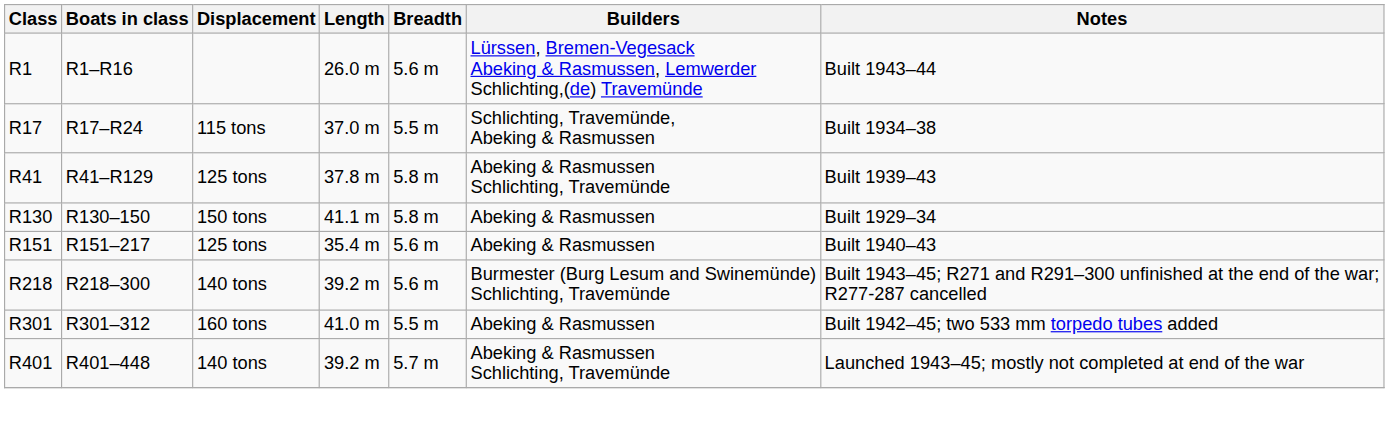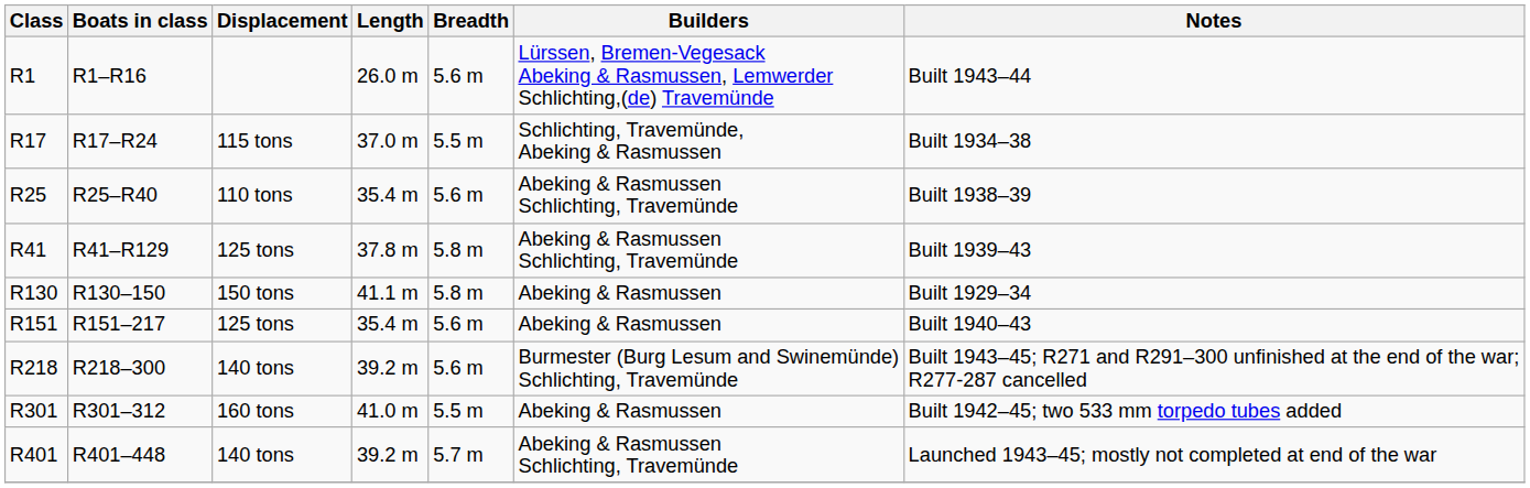 <table class="wikitable">
 <tr>
 <th>Class</th>
 <th>Boats in class</th>
 <th>Displacement</th>
 <th>Length</th>
 <th>Breadth</th>
 <th>Builders</th>
 <th>Notes</th>
 </tr>
 <tr>
 <td>R1</td>
 <td>R1–R16</td>
 <td></td>
 <td>26.0 m</td>
 <td>5.6 m</td>
 <td><a href='#'>Lürssen</a>, <a href='#'>Bremen-Vegesack</a><br><a href='#'>Abeking & Rasmussen</a>, <a href='#'>Lemwerder</a><br>Schlichting,(<a href='#'>de</a>) <a href='#'>Travemünde</a></td>
 <td>Built 1943–44</td>
 </tr>
 <tr>
 <td>R17</td>
 <td>R17–R24</td>
 <td>115 tons</td>
 <td>37.0 m</td>
 <td>5.5 m</td>
 <td>Schlichting, Travemünde,<br>Abeking & Rasmussen</td>
 <td>Built 1934–38</td>
+</tr>
+<tr>
+<td>R25</td>
+<td>R25–R40</td>
+<td>110 tons</td>
+<td>35.4 m</td>
+<td>5.6 m</td>
+<td>Abeking & Rasmussen<br>Schlichting, Travemünde</td>
+<td>Built 1938–39</td>
 </tr>
 <tr>
 <td>R41</td>
 <td>R41–R129</td>
 <td>125 tons</td>
 <td>37.8 m</td>
 <td>5.8 m</td>
 <td>Abeking & Rasmussen<br>Schlichting, Travemünde</td>
 <td>Built 1939–43</td>
 </tr>
 <tr>
 <td>R130</td>
 <td>R130–150</td>
 <td>150 tons</td>
 <td>41.1 m</td>
 <td>5.8 m</td>
 <td>Abeking & Rasmussen</td>
 <td>Built 1929–34</td>
 </tr>
 <tr>
 <td>R151</td>
 <td>R151–217</td>
 <td>125 tons</td>
 <td>35.4 m</td>
 <td>5.6 m</td>
 <td>Abeking & Rasmussen</td>
 <td>Built 1940–43</td>
 </tr>
 <tr>
 <td>R218</td>
 <td>R218–300</td>
 <td>140 tons</td>
 <td>39.2 m</td>
 <td>5.6 m</td>
 <td>Burmester (Burg Lesum and Swinemünde)<br>Schlichting, Travemünde</td>
 <td>Built 1943–45; R271 and R291–300 unfinished at the end of the war;<br>R277-287 cancelled</td>
 </tr>
 <tr>
 <td>R301</td>
 <td>R301–312</td>
 <td>160 tons</td>
 <td>41.0 m</td>
 <td>5.5 m</td>
 <td>Abeking & Rasmussen</td>
 <td>Built 1942–45; two 533 mm <a href='#'>torpedo tubes</a> added</td>
 </tr>
 <tr>
 <td>R401</td>
 <td>R401–448</td>
 <td>140 tons</td>
 <td>39.2 m</td>
 <td>5.7 m</td>
 <td>Abeking & Rasmussen<br>Schlichting, Travemünde</td>
 <td>Launched 1943–45; mostly not completed at end of the war</td>
 </tr>
 <tr>
 </tr>
 </table>
